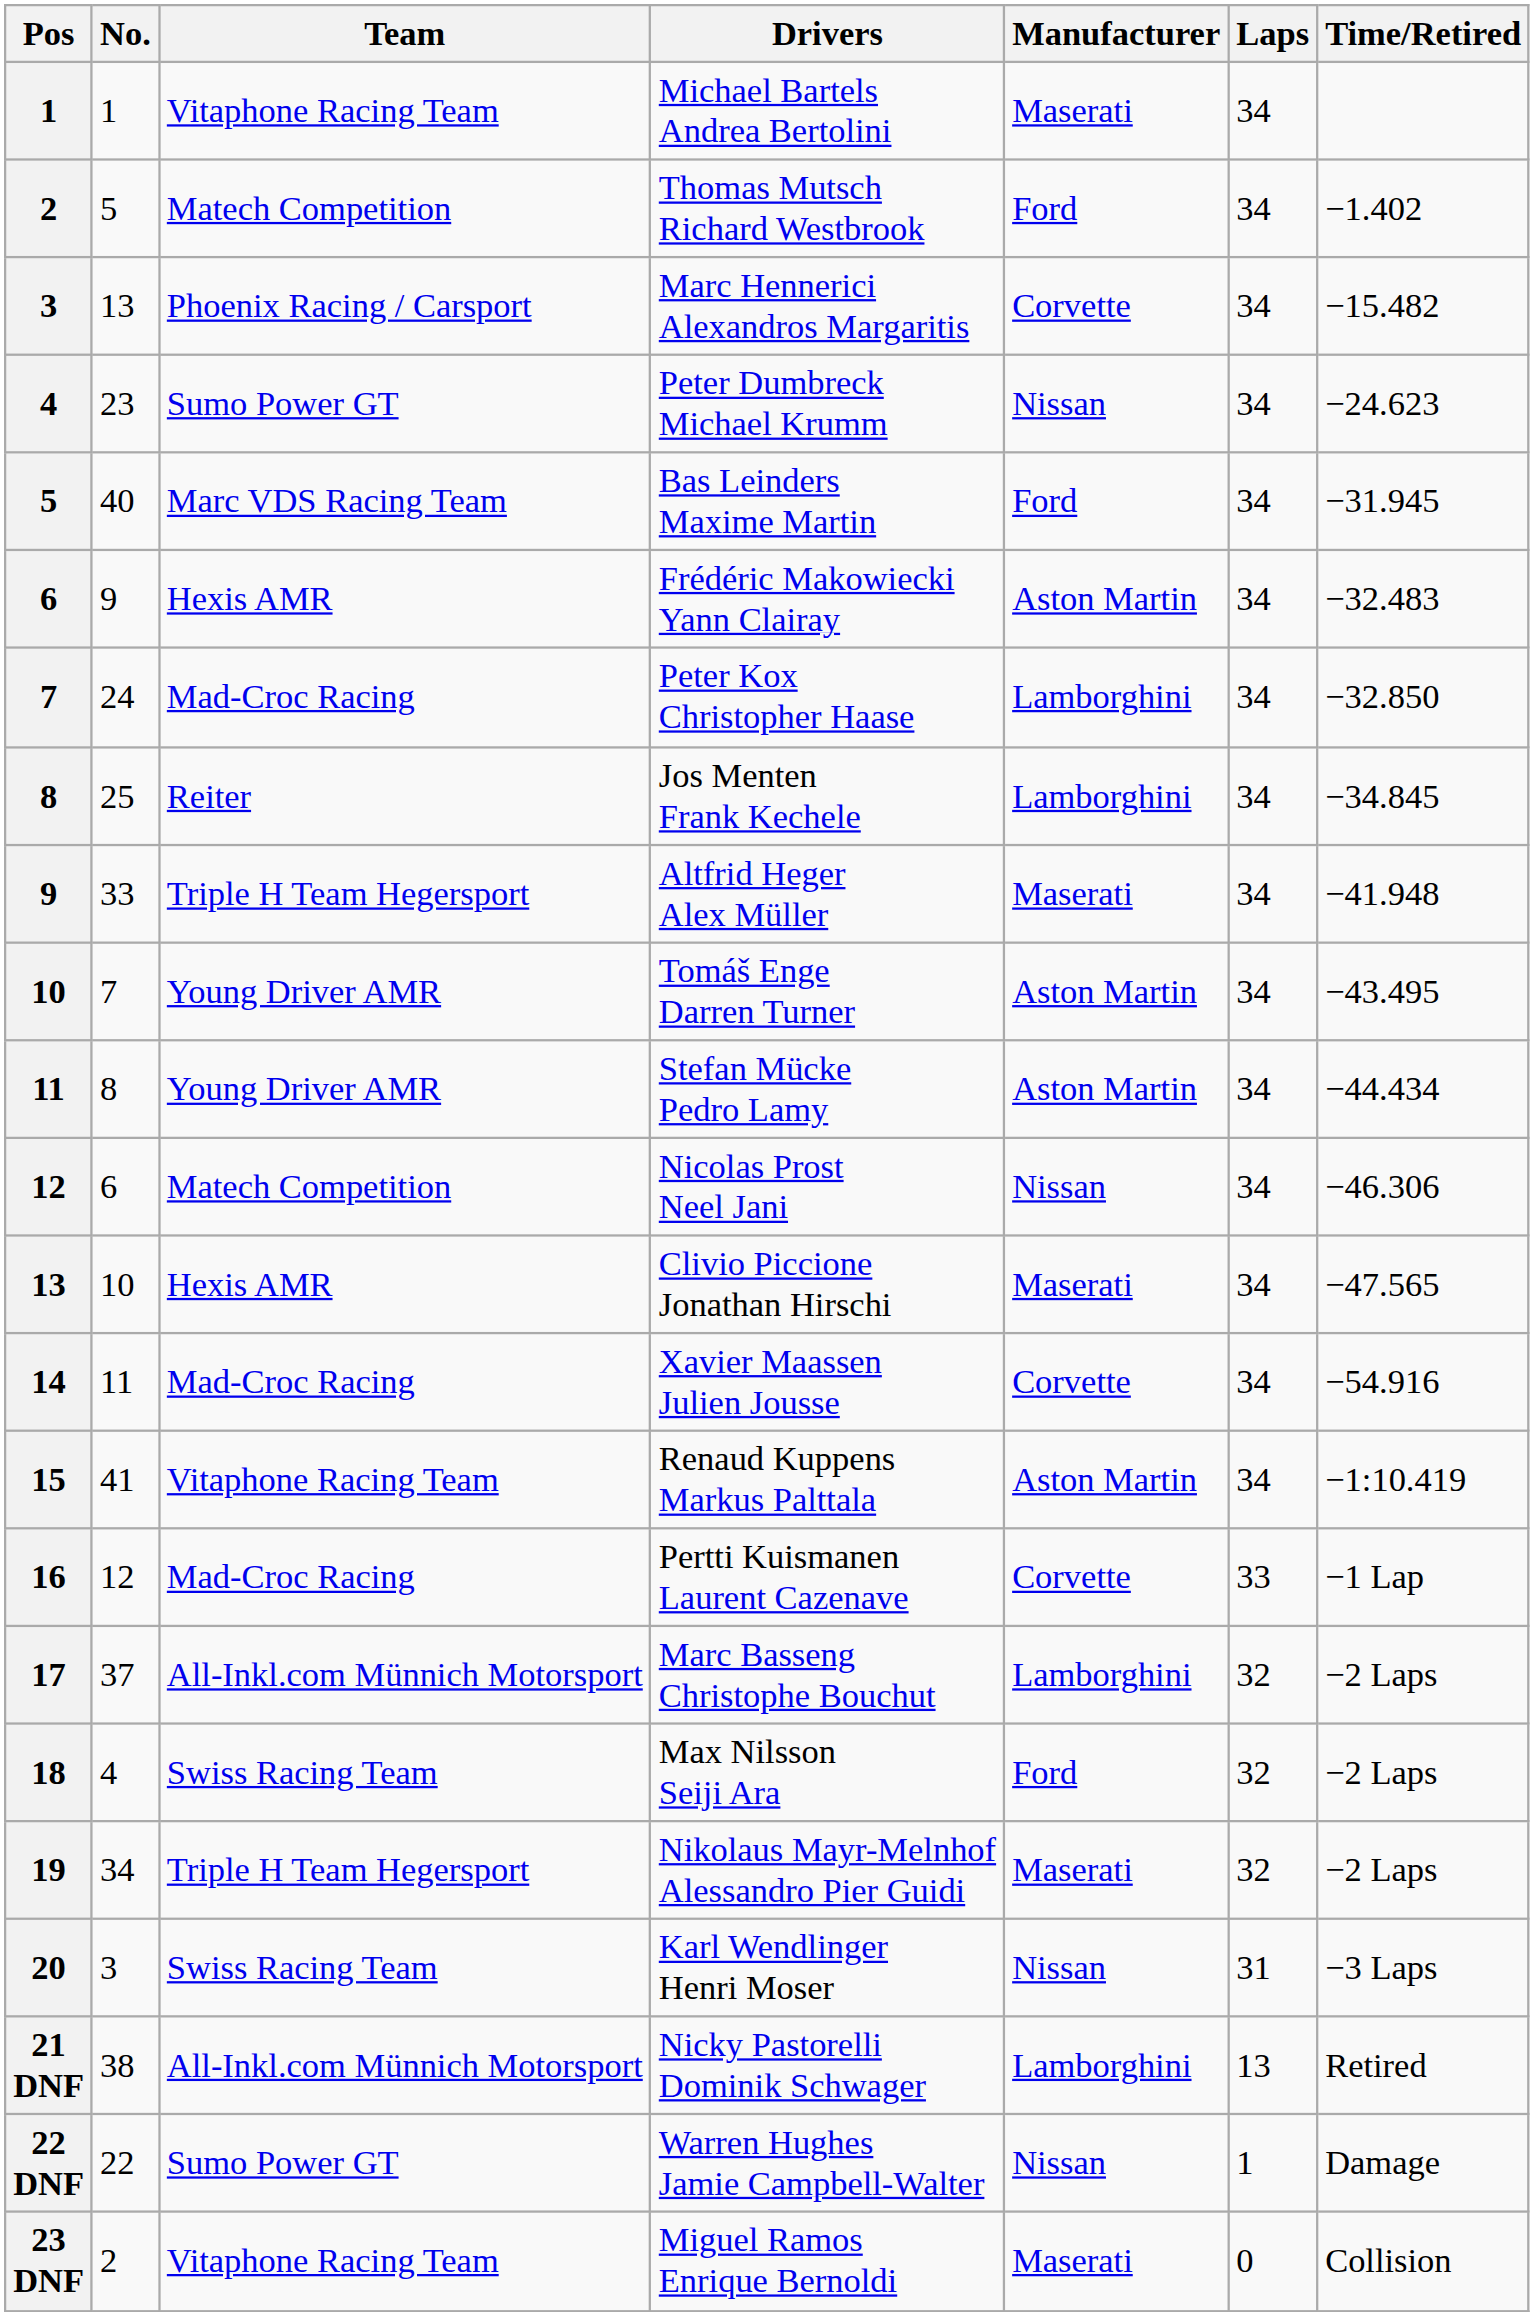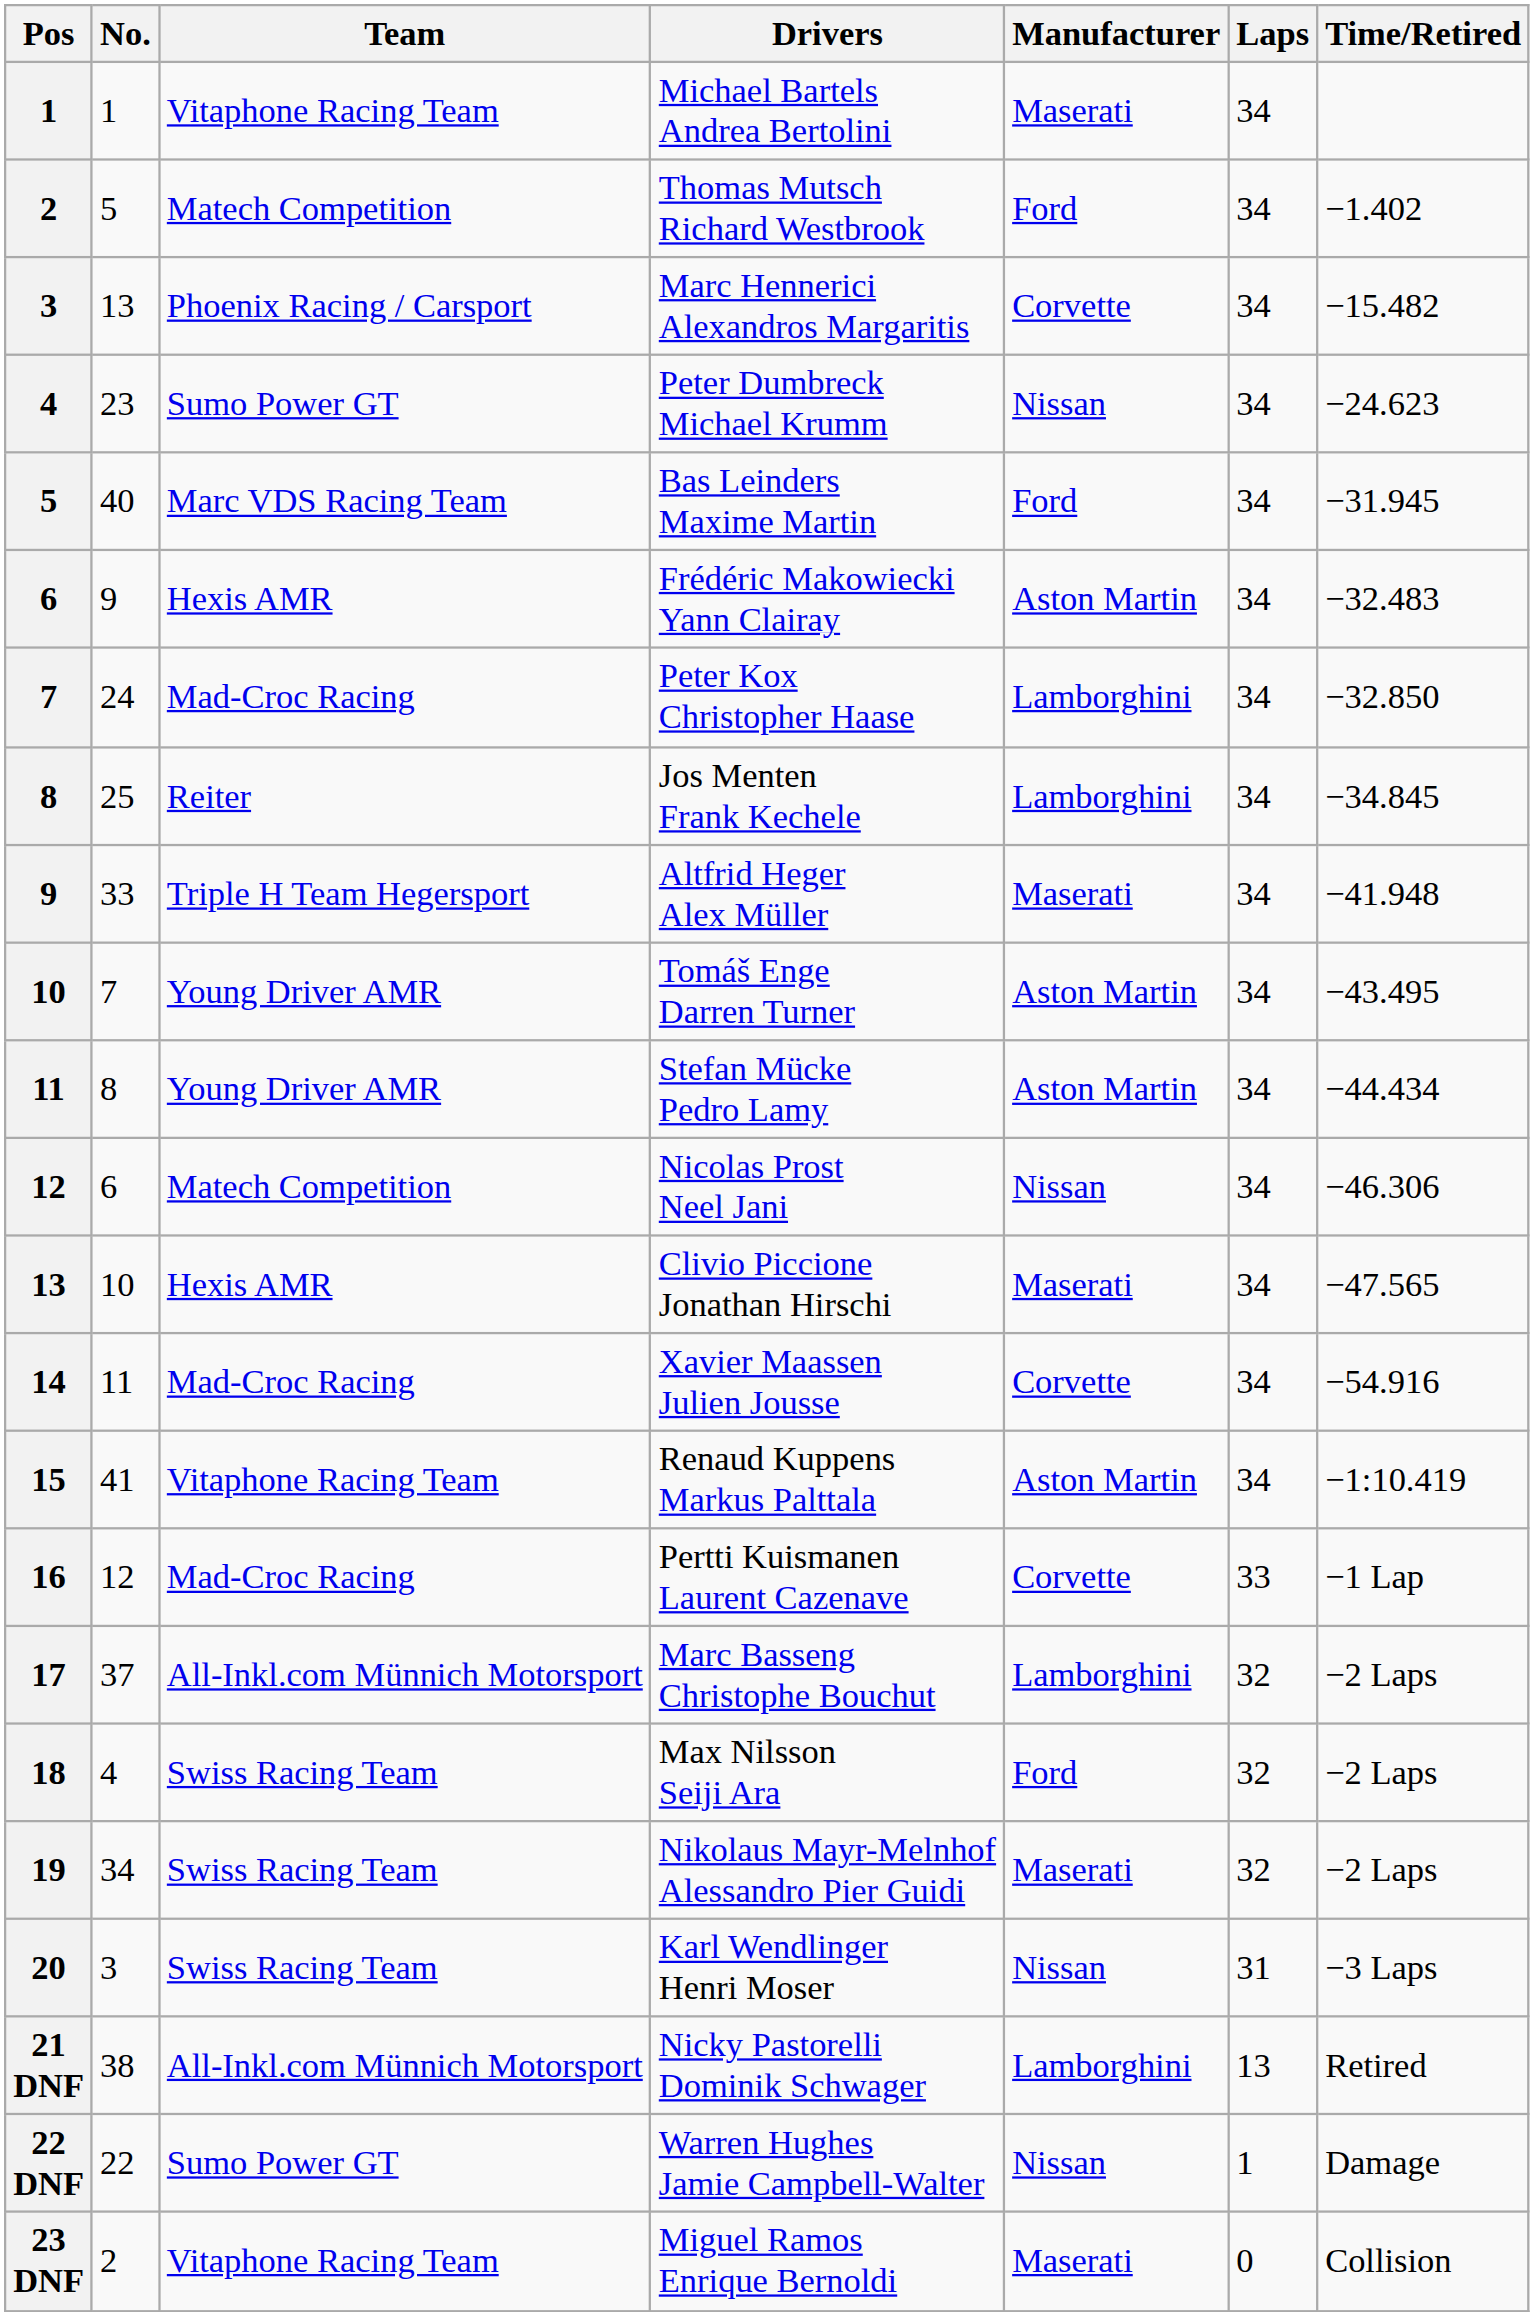 <table class="wikitable" style="font-size: 95%;">
 <tr>
 <th>Pos</th>
 <th>No.</th>
 <th>Team</th>
 <th>Drivers</th>
 <th>Manufacturer</th>
 <th>Laps</th>
 <th>Time/Retired</th>
 </tr>
 <tr>
 <th>1</th>
 <td>1</td>
 <td> <a href='#'>Vitaphone Racing Team</a></td>
 <td> <a href='#'>Michael Bartels</a><br> <a href='#'>Andrea Bertolini</a></td>
 <td><a href='#'>Maserati</a></td>
 <td>34</td>
 <td></td>
 </tr>
 <tr>
 <th>2</th>
 <td>5</td>
 <td> <a href='#'>Matech Competition</a></td>
 <td> <a href='#'>Thomas Mutsch</a><br> <a href='#'>Richard Westbrook</a></td>
 <td><a href='#'>Ford</a></td>
 <td>34</td>
 <td>−1.402</td>
 </tr>
 <tr>
 <th>3</th>
 <td>13</td>
 <td> <a href='#'>Phoenix Racing / Carsport</a></td>
 <td> <a href='#'>Marc Hennerici</a><br> <a href='#'>Alexandros Margaritis</a></td>
 <td><a href='#'>Corvette</a></td>
 <td>34</td>
 <td>−15.482</td>
 </tr>
 <tr>
 <th>4</th>
 <td>23</td>
 <td> <a href='#'>Sumo Power GT</a></td>
 <td> <a href='#'>Peter Dumbreck</a><br> <a href='#'>Michael Krumm</a></td>
 <td><a href='#'>Nissan</a></td>
 <td>34</td>
 <td>−24.623</td>
 </tr>
 <tr>
 <th>5</th>
 <td>40</td>
 <td> <a href='#'>Marc VDS Racing Team</a></td>
 <td> <a href='#'>Bas Leinders</a><br> <a href='#'>Maxime Martin</a></td>
 <td><a href='#'>Ford</a></td>
 <td>34</td>
 <td>−31.945</td>
 </tr>
 <tr>
 <th>6</th>
 <td>9</td>
 <td> <a href='#'>Hexis AMR</a></td>
 <td> <a href='#'>Frédéric Makowiecki</a><br> <a href='#'>Yann Clairay</a></td>
 <td><a href='#'>Aston Martin</a></td>
 <td>34</td>
 <td>−32.483</td>
 </tr>
 <tr>
 <th>7</th>
 <td>24</td>
 <td> <a href='#'>Mad-Croc Racing</a></td>
 <td> <a href='#'>Peter Kox</a><br> <a href='#'>Christopher Haase</a></td>
 <td><a href='#'>Lamborghini</a></td>
 <td>34</td>
 <td>−32.850</td>
 </tr>
 <tr>
 <th>8</th>
 <td>25</td>
 <td> <a href='#'>Reiter</a></td>
 <td> Jos Menten<br> <a href='#'>Frank Kechele</a></td>
 <td><a href='#'>Lamborghini</a></td>
 <td>34</td>
 <td>−34.845</td>
 </tr>
 <tr>
 <th>9</th>
 <td>33</td>
 <td> <a href='#'>Triple H Team Hegersport</a></td>
 <td> <a href='#'>Altfrid Heger</a><br> <a href='#'>Alex Müller</a></td>
 <td><a href='#'>Maserati</a></td>
 <td>34</td>
 <td>−41.948</td>
 </tr>
 <tr>
 <th>10</th>
 <td>7</td>
 <td> <a href='#'>Young Driver AMR</a></td>
 <td> <a href='#'>Tomáš Enge</a><br> <a href='#'>Darren Turner</a></td>
 <td><a href='#'>Aston Martin</a></td>
 <td>34</td>
 <td>−43.495</td>
 </tr>
 <tr>
 <th>11</th>
 <td>8</td>
 <td> <a href='#'>Young Driver AMR</a></td>
 <td> <a href='#'>Stefan Mücke</a><br> <a href='#'>Pedro Lamy</a></td>
 <td><a href='#'>Aston Martin</a></td>
 <td>34</td>
 <td>−44.434</td>
 </tr>
 <tr>
 <th>12</th>
 <td>6</td>
 <td> <a href='#'>Matech Competition</a></td>
 <td> <a href='#'>Nicolas Prost</a><br> <a href='#'>Neel Jani</a></td>
 <td><a href='#'>Nissan</a></td>
 <td>34</td>
 <td>−46.306</td>
 </tr>
 <tr>
 <th>13</th>
 <td>10</td>
 <td> <a href='#'>Hexis AMR</a></td>
 <td> <a href='#'>Clivio Piccione</a><br> Jonathan Hirschi</td>
 <td><a href='#'>Maserati</a></td>
 <td>34</td>
 <td>−47.565</td>
 </tr>
 <tr>
 <th>14</th>
 <td>11</td>
 <td> <a href='#'>Mad-Croc Racing</a></td>
 <td> <a href='#'>Xavier Maassen</a><br> <a href='#'>Julien Jousse</a></td>
 <td><a href='#'>Corvette</a></td>
 <td>34</td>
 <td>−54.916</td>
 </tr>
 <tr>
 <th>15</th>
 <td>41</td>
 <td> <a href='#'>Vitaphone Racing Team</a></td>
 <td> Renaud Kuppens<br> <a href='#'>Markus Palttala</a></td>
 <td><a href='#'>Aston Martin</a></td>
 <td>34</td>
 <td>−1:10.419</td>
 </tr>
 <tr>
 <th>16</th>
 <td>12</td>
 <td> <a href='#'>Mad-Croc Racing</a></td>
 <td> Pertti Kuismanen<br> <a href='#'>Laurent Cazenave</a></td>
 <td><a href='#'>Corvette</a></td>
 <td>33</td>
 <td>−1 Lap</td>
 </tr>
 <tr>
 <th>17</th>
 <td>37</td>
 <td> <a href='#'>All-Inkl.com Münnich Motorsport</a></td>
 <td> <a href='#'>Marc Basseng</a><br> <a href='#'>Christophe Bouchut</a></td>
 <td><a href='#'>Lamborghini</a></td>
 <td>32</td>
 <td>−2 Laps</td>
 </tr>
 <tr>
 <th>18</th>
 <td>4</td>
 <td> <a href='#'>Swiss Racing Team</a></td>
 <td> Max Nilsson<br> <a href='#'>Seiji Ara</a></td>
 <td><a href='#'>Ford</a></td>
 <td>32</td>
 <td>−2 Laps</td>
 </tr>
 <tr>
 <th>19</th>
 <td>34</td>
-<td> <a href='#'>Triple H Team Hegersport</a></td>
+<td> <a href='#'>Swiss Racing Team</a></td>
 <td> <a href='#'>Nikolaus Mayr-Melnhof</a><br> <a href='#'>Alessandro Pier Guidi</a></td>
 <td><a href='#'>Maserati</a></td>
 <td>32</td>
 <td>−2 Laps</td>
 </tr>
 <tr>
 <th>20</th>
 <td>3</td>
 <td> <a href='#'>Swiss Racing Team</a></td>
 <td> <a href='#'>Karl Wendlinger</a><br> Henri Moser</td>
 <td><a href='#'>Nissan</a></td>
 <td>31</td>
 <td>−3 Laps</td>
 </tr>
 <tr>
 <th>21<br>DNF</th>
 <td>38</td>
 <td> <a href='#'>All-Inkl.com Münnich Motorsport</a></td>
 <td> <a href='#'>Nicky Pastorelli</a><br> <a href='#'>Dominik Schwager</a></td>
 <td><a href='#'>Lamborghini</a></td>
 <td>13</td>
 <td>Retired</td>
 </tr>
 <tr>
 <th>22<br>DNF</th>
 <td>22</td>
 <td> <a href='#'>Sumo Power GT</a></td>
 <td> <a href='#'>Warren Hughes</a><br> <a href='#'>Jamie Campbell-Walter</a></td>
 <td><a href='#'>Nissan</a></td>
 <td>1</td>
 <td>Damage</td>
 </tr>
 <tr>
 <th>23<br>DNF</th>
 <td>2</td>
 <td> <a href='#'>Vitaphone Racing Team</a></td>
 <td> <a href='#'>Miguel Ramos</a><br> <a href='#'>Enrique Bernoldi</a></td>
 <td><a href='#'>Maserati</a></td>
 <td>0</td>
 <td>Collision</td>
 </tr>
 <tr>
 </tr>
 </table>
